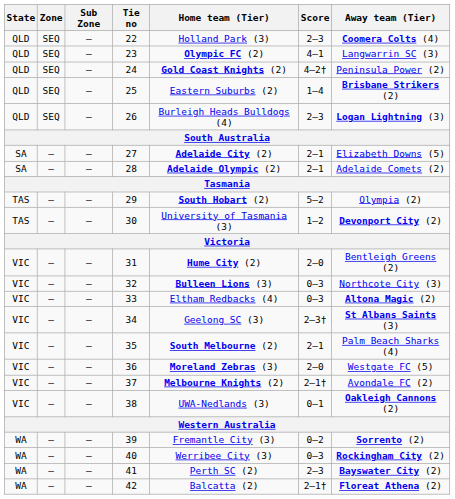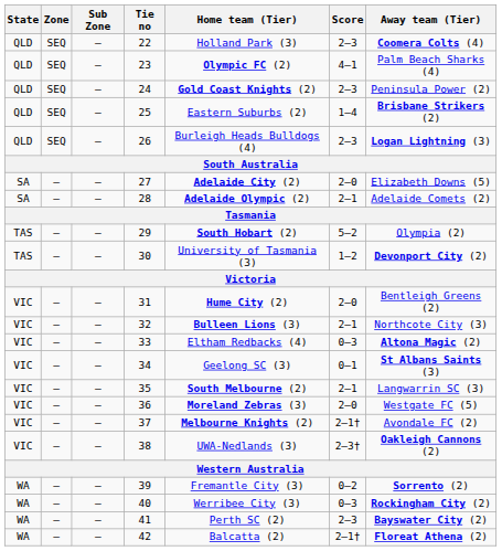 <table class="wikitable" style="text-align:center">
 <tr>
 <th>State</th>
 <th>Zone</th>
 <th>Sub Zone</th>
 <th>Tie no</th>
 <th>Home team (Tier)</th>
 <th>Score</th>
 <th>Away team (Tier)</th>
 </tr>
 <tr>
 <td>QLD</td>
 <td>SEQ</td>
 <td>–</td>
 <td>22</td>
 <td><a href='#'>Holland Park</a> (3)</td>
 <td>2–3</td>
 <td><strong><a href='#'>Coomera Colts</a></strong> (4)</td>
 </tr>
 <tr>
 <td>QLD</td>
 <td>SEQ</td>
 <td>–</td>
 <td>23</td>
 <td><strong><a href='#'>Olympic FC</a></strong> (2)</td>
 <td>4–1</td>
-<td><a href='#'>Langwarrin SC</a> (3)</td>
+<td><a href='#'>Palm Beach Sharks</a> (4)</td>
 </tr>
 <tr>
 <td>QLD</td>
 <td>SEQ</td>
 <td>–</td>
 <td>24</td>
 <td><strong><a href='#'>Gold Coast Knights</a></strong> (2)</td>
-<td>4–2†</td>
+<td>2–3</td>
 <td><a href='#'>Peninsula Power</a> (2)</td>
 </tr>
 <tr>
 <td>QLD</td>
 <td>SEQ</td>
 <td>–</td>
 <td>25</td>
 <td><a href='#'>Eastern Suburbs</a> (2)</td>
 <td>1–4</td>
 <td><strong><a href='#'>Brisbane Strikers</a></strong> (2)</td>
 </tr>
 <tr>
 <td>QLD</td>
 <td>SEQ</td>
 <td>–</td>
 <td>26</td>
 <td><a href='#'>Burleigh Heads Bulldogs</a> (4)</td>
 <td>2–3</td>
 <td><strong><a href='#'>Logan Lightning</a></strong> (3)</td>
 </tr>
 <tr>
 <th colspan=7><a href='#'>South Australia</a></th>
 </tr>
 <tr>
 <td>SA</td>
 <td>–</td>
 <td>–</td>
 <td>27</td>
 <td><strong><a href='#'>Adelaide City</a></strong> (2)</td>
-<td>2–1</td>
+<td>2–0</td>
 <td><a href='#'>Elizabeth Downs</a> (5)</td>
 </tr>
 <tr>
 <td>SA</td>
 <td>–</td>
 <td>–</td>
 <td>28</td>
 <td><strong><a href='#'>Adelaide Olympic</a></strong> (2)</td>
 <td>2–1</td>
 <td><a href='#'>Adelaide Comets</a> (2)</td>
 </tr>
 <tr>
 <th colspan=7><a href='#'>Tasmania</a></th>
 </tr>
 <tr>
 <td>TAS</td>
 <td>–</td>
 <td>–</td>
 <td>29</td>
 <td><strong><a href='#'>South Hobart</a></strong> (2)</td>
 <td>5–2</td>
 <td><a href='#'>Olympia</a> (2)</td>
 </tr>
 <tr>
 <td>TAS</td>
 <td>–</td>
 <td>–</td>
 <td>30</td>
 <td><a href='#'>University of Tasmania</a> (3)</td>
 <td>1–2</td>
 <td><strong><a href='#'>Devonport City</a></strong> (2)</td>
 </tr>
 <tr>
 <th colspan=7><a href='#'>Victoria</a></th>
 </tr>
 <tr>
 <td>VIC</td>
 <td>–</td>
 <td>–</td>
 <td>31</td>
 <td><strong><a href='#'>Hume City</a></strong> (2)</td>
 <td>2–0</td>
 <td><a href='#'>Bentleigh Greens</a> (2)</td>
 </tr>
 <tr>
 <td>VIC</td>
 <td>–</td>
 <td>–</td>
 <td>32</td>
 <td><strong><a href='#'>Bulleen Lions</a></strong> (3)</td>
-<td>0–3</td>
+<td>2–1</td>
 <td><a href='#'>Northcote City</a> (3)</td>
 </tr>
 <tr>
 <td>VIC</td>
 <td>–</td>
 <td>–</td>
 <td>33</td>
 <td><a href='#'>Eltham Redbacks</a> (4)</td>
 <td>0–3</td>
 <td><strong><a href='#'>Altona Magic</a></strong> (2)</td>
 </tr>
 <tr>
 <td>VIC</td>
 <td>–</td>
 <td>–</td>
 <td>34</td>
 <td><a href='#'>Geelong SC</a> (3)</td>
-<td>2–3†</td>
+<td>0–1</td>
 <td><strong><a href='#'>St Albans Saints</a></strong> (3)</td>
 </tr>
 <tr>
 <td>VIC</td>
 <td>–</td>
 <td>–</td>
 <td>35</td>
 <td><strong><a href='#'>South Melbourne</a></strong> (2)</td>
 <td>2–1</td>
-<td><a href='#'>Palm Beach Sharks</a> (4)</td>
+<td><a href='#'>Langwarrin SC</a> (3)</td>
 </tr>
 <tr>
 <td>VIC</td>
 <td>–</td>
 <td>–</td>
 <td>36</td>
 <td><strong><a href='#'>Moreland Zebras</a></strong> (3)</td>
 <td>2–0</td>
 <td><a href='#'>Westgate FC</a> (5)</td>
 </tr>
 <tr>
 <td>VIC</td>
 <td>–</td>
 <td>–</td>
 <td>37</td>
 <td><strong><a href='#'>Melbourne Knights</a></strong> (2)</td>
 <td>2–1†</td>
 <td><a href='#'>Avondale FC</a> (2)</td>
 </tr>
 <tr>
 <td>VIC</td>
 <td>–</td>
 <td>–</td>
 <td>38</td>
 <td><a href='#'>UWA-Nedlands</a> (3)</td>
-<td>0–1</td>
+<td>2–3†</td>
 <td><strong><a href='#'>Oakleigh Cannons</a></strong> (2)</td>
 </tr>
 <tr>
 <th colspan=7><a href='#'>Western Australia</a></th>
 </tr>
 <tr>
 <td>WA</td>
 <td>–</td>
 <td>–</td>
 <td>39</td>
 <td><a href='#'>Fremantle City</a> (3)</td>
 <td>0–2</td>
 <td><strong><a href='#'>Sorrento</a></strong> (2)</td>
 </tr>
 <tr>
 <td>WA</td>
 <td>–</td>
 <td>–</td>
 <td>40</td>
 <td><a href='#'>Werribee City</a> (3)</td>
 <td>0–3</td>
 <td><strong><a href='#'>Rockingham City</a></strong> (2)</td>
 </tr>
 <tr>
 <td>WA</td>
 <td>–</td>
 <td>–</td>
 <td>41</td>
 <td><a href='#'>Perth SC</a> (2)</td>
 <td>2–3</td>
 <td><strong><a href='#'>Bayswater City</a></strong> (2)</td>
 </tr>
 <tr>
 <td>WA</td>
 <td>–</td>
 <td>–</td>
 <td>42</td>
 <td><a href='#'>Balcatta</a> (2)</td>
 <td>2–1†</td>
 <td><strong><a href='#'>Floreat Athena</a></strong> (2)</td>
 </tr>
 </table>
